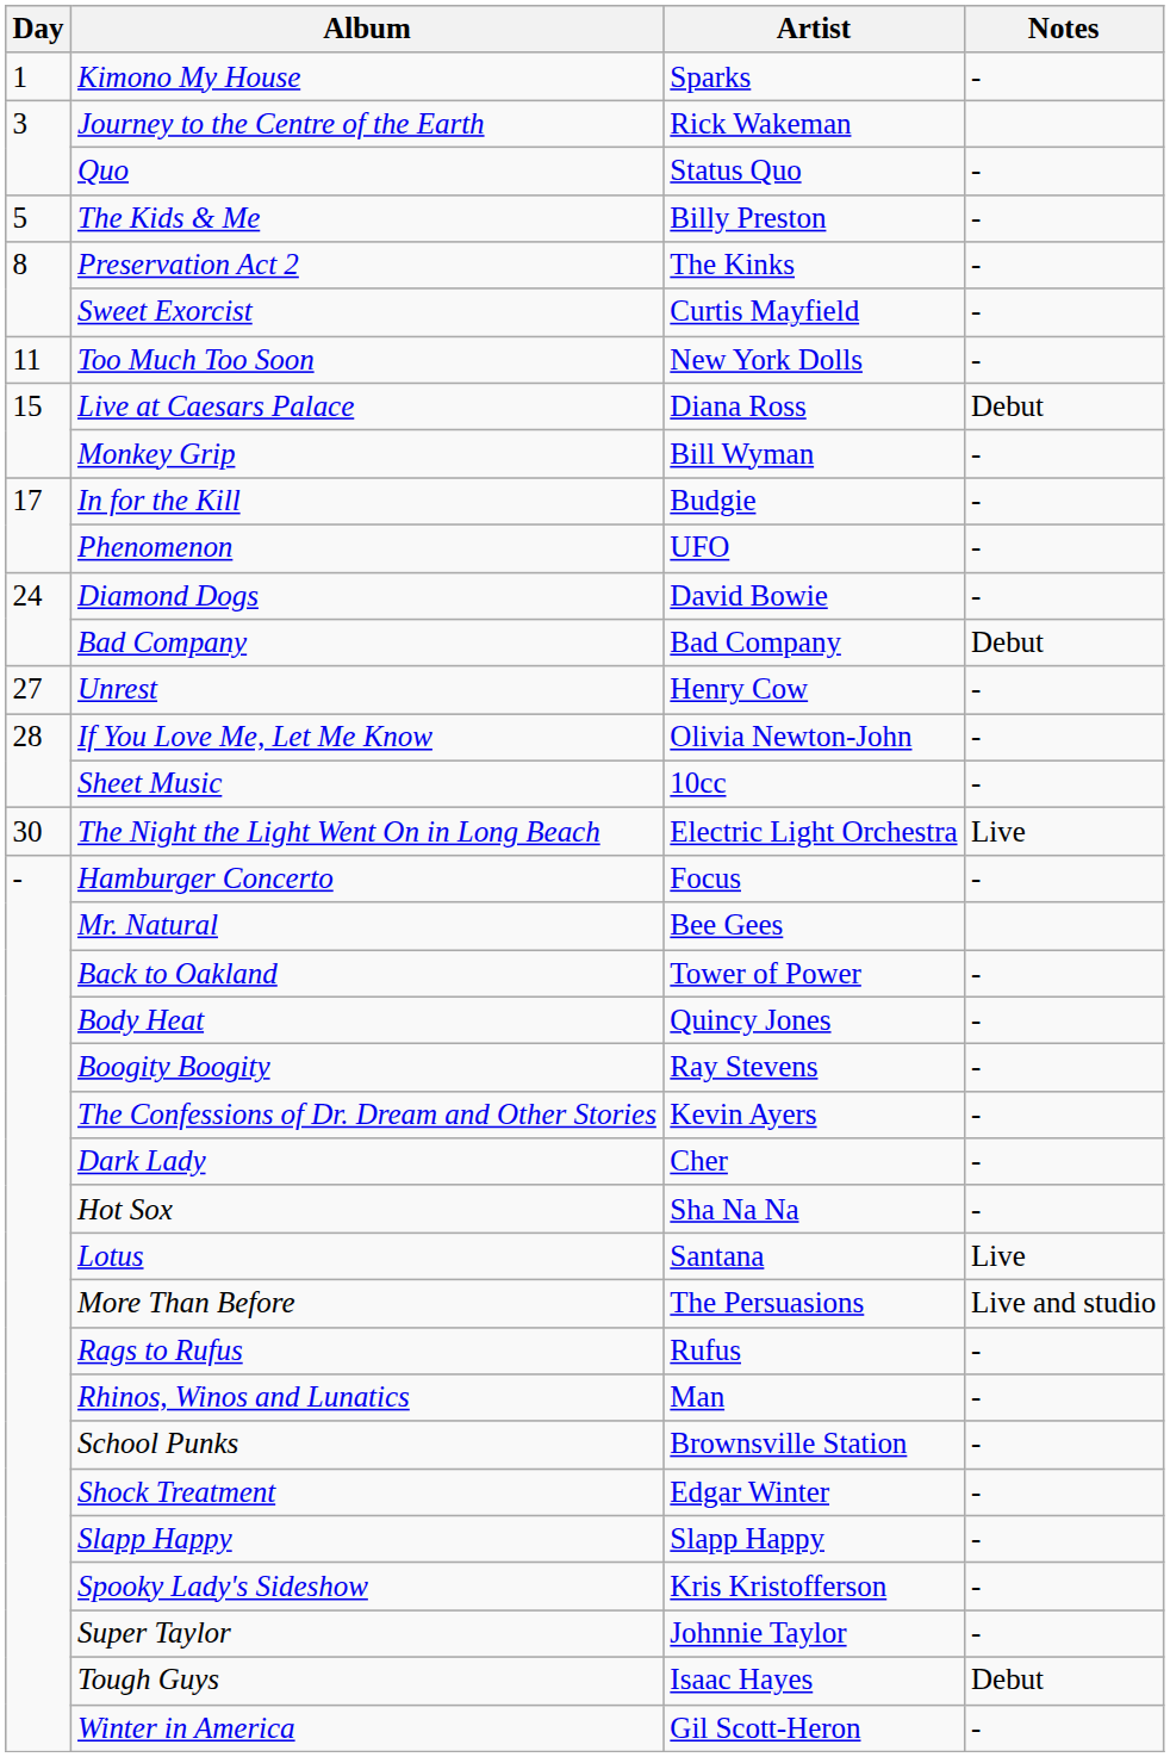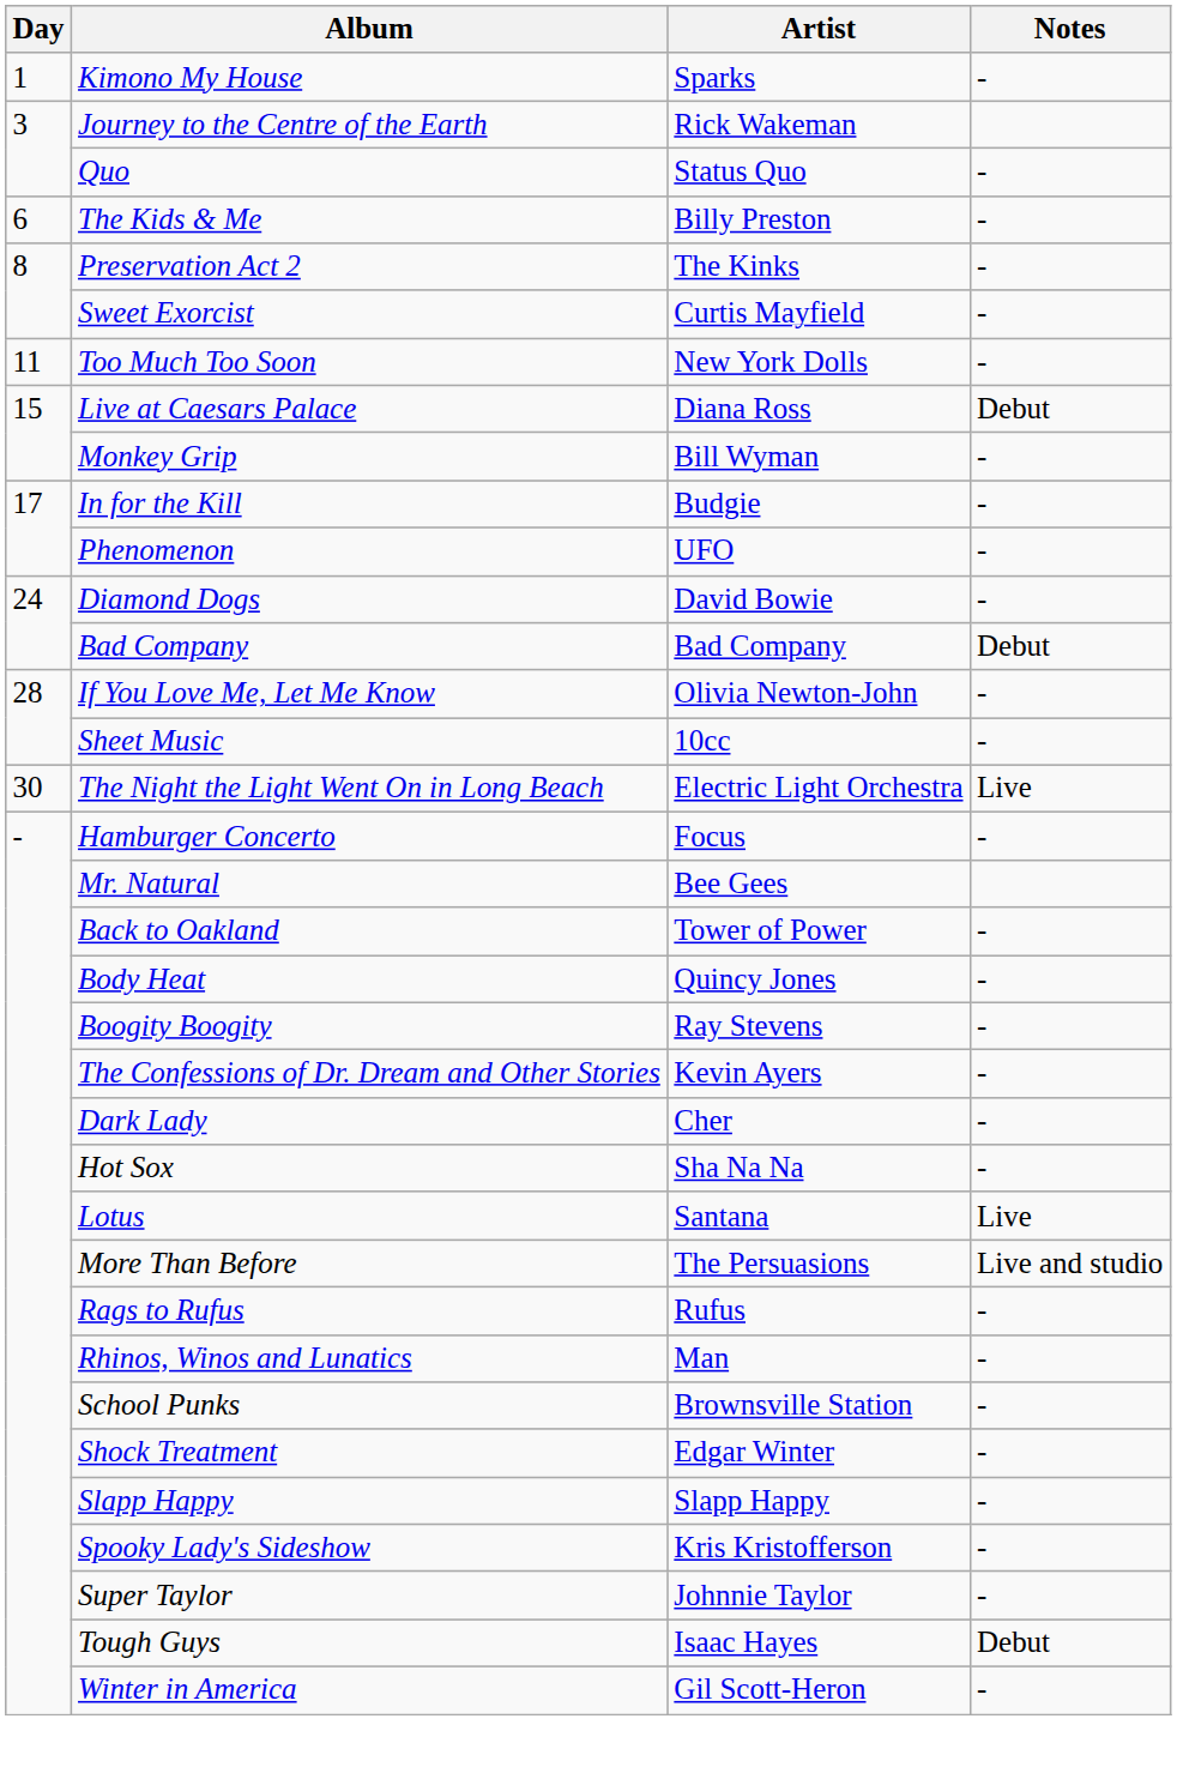 <table class="wikitable">
 <tr>
 <th>Day</th>
 <th>Album</th>
 <th>Artist</th>
 <th>Notes</th>
 </tr>
 <tr>
 <td rowspan="1" valign="top">1</td>
 <td><em><a href='#'>Kimono My House</a></em></td>
 <td><a href='#'>Sparks</a></td>
 <td>-</td>
 </tr>
 <tr>
 <td rowspan="2" valign="top">3</td>
 <td><em><a href='#'>Journey to the Centre of the Earth</a></em></td>
 <td><a href='#'>Rick Wakeman</a></td>
 <td></td>
 </tr>
 <tr>
 <td><em><a href='#'>Quo</a></em></td>
 <td><a href='#'>Status Quo</a></td>
 <td>-</td>
 </tr>
 <tr>
-<td rowspan="1" valign="top">5</td>
+<td rowspan="1" valign="top">6</td>
 <td><em><a href='#'>The Kids & Me</a></em></td>
 <td><a href='#'>Billy Preston</a></td>
 <td>-</td>
 </tr>
 <tr>
 <td rowspan="2" valign="top">8</td>
 <td><em><a href='#'>Preservation Act 2</a></em></td>
 <td><a href='#'>The Kinks</a></td>
 <td>-</td>
 </tr>
 <tr>
 <td><em><a href='#'>Sweet Exorcist</a></em></td>
 <td><a href='#'>Curtis Mayfield</a></td>
 <td>-</td>
 </tr>
 <tr>
 <td rowspan="1" valign="top">11</td>
 <td><em><a href='#'>Too Much Too Soon</a></em></td>
 <td><a href='#'>New York Dolls</a></td>
 <td>-</td>
 </tr>
 <tr>
 <td rowspan="2" valign="top">15</td>
 <td><em><a href='#'>Live at Caesars Palace</a></em></td>
 <td><a href='#'>Diana Ross</a></td>
 <td>Debut</td>
 </tr>
 <tr>
 <td><em><a href='#'>Monkey Grip</a></em></td>
 <td><a href='#'>Bill Wyman</a></td>
 <td>-</td>
 </tr>
 <tr>
 <td rowspan="2" valign="top">17</td>
 <td><em><a href='#'>In for the Kill</a></em></td>
 <td><a href='#'>Budgie</a></td>
 <td>-</td>
 </tr>
 <tr>
 <td><em><a href='#'>Phenomenon</a></em></td>
 <td><a href='#'>UFO</a></td>
 <td>-</td>
 </tr>
 <tr>
 <td rowspan="2" valign="top">24</td>
 <td><em><a href='#'>Diamond Dogs</a></em></td>
 <td><a href='#'>David Bowie</a></td>
 <td>-</td>
 </tr>
 <tr>
 <td><em><a href='#'>Bad Company</a></em></td>
 <td><a href='#'>Bad Company</a></td>
 <td>Debut</td>
-</tr>
-<tr>
-<td rowspan="1" valign="top">27</td>
-<td><em><a href='#'>Unrest</a></em></td>
-<td><a href='#'>Henry Cow</a></td>
-<td>-</td>
 </tr>
 <tr>
 <td rowspan="2" valign="top">28</td>
 <td><em><a href='#'>If You Love Me, Let Me Know</a></em></td>
 <td><a href='#'>Olivia Newton-John</a></td>
 <td>-</td>
 </tr>
 <tr>
 <td><em><a href='#'>Sheet Music</a></em></td>
 <td><a href='#'>10cc</a></td>
 <td>-</td>
 </tr>
 <tr>
 <td rowspan="1" valign="top">30</td>
 <td><em><a href='#'>The Night the Light Went On in Long Beach</a></em></td>
 <td><a href='#'>Electric Light Orchestra</a></td>
 <td>Live</td>
 </tr>
 <tr>
 <td rowspan="21" valign="top">-</td>
 <td><em><a href='#'>Hamburger Concerto</a></em></td>
 <td><a href='#'>Focus</a></td>
 <td>-</td>
 </tr>
 <tr>
 <td><em><a href='#'>Mr. Natural</a></em></td>
 <td><a href='#'>Bee Gees</a></td>
 <td></td>
 </tr>
 <tr>
 <td><em><a href='#'>Back to Oakland</a></em></td>
 <td><a href='#'>Tower of Power</a></td>
 <td>-</td>
 </tr>
 <tr>
 <td><em><a href='#'>Body Heat</a></em></td>
 <td><a href='#'>Quincy Jones</a></td>
 <td>-</td>
 </tr>
 <tr>
 <td><em><a href='#'>Boogity Boogity</a></em></td>
 <td><a href='#'>Ray Stevens</a></td>
 <td>-</td>
 </tr>
 <tr>
 <td><em><a href='#'>The Confessions of Dr. Dream and Other Stories</a></em></td>
 <td><a href='#'>Kevin Ayers</a></td>
 <td>-</td>
 </tr>
 <tr>
 <td><em><a href='#'>Dark Lady</a></em></td>
 <td><a href='#'>Cher</a></td>
 <td>-</td>
 </tr>
 <tr>
 <td><em>Hot Sox</em></td>
 <td><a href='#'>Sha Na Na</a></td>
 <td>-</td>
 </tr>
 <tr>
 <td><em><a href='#'>Lotus</a></em></td>
 <td><a href='#'>Santana</a></td>
 <td>Live</td>
 </tr>
 <tr>
 <td><em>More Than Before</em></td>
 <td><a href='#'>The Persuasions</a></td>
 <td>Live and studio</td>
 </tr>
 <tr>
 <td><em><a href='#'>Rags to Rufus</a></em></td>
 <td><a href='#'>Rufus</a></td>
 <td>-</td>
 </tr>
 <tr>
 <td><em><a href='#'>Rhinos, Winos and Lunatics</a></em></td>
 <td><a href='#'>Man</a></td>
 <td>-</td>
 </tr>
 <tr>
 <td><em>School Punks</em></td>
 <td><a href='#'>Brownsville Station</a></td>
 <td>-</td>
 </tr>
 <tr>
 <td><em><a href='#'>Shock Treatment</a></em></td>
 <td><a href='#'>Edgar Winter</a></td>
 <td>-</td>
 </tr>
 <tr>
 <td><em><a href='#'>Slapp Happy</a></em></td>
 <td><a href='#'>Slapp Happy</a></td>
 <td>-</td>
 </tr>
 <tr>
 <td><em><a href='#'>Spooky Lady's Sideshow</a></em></td>
 <td><a href='#'>Kris Kristofferson</a></td>
 <td>-</td>
 </tr>
 <tr>
 <td><em>Super Taylor</em></td>
 <td><a href='#'>Johnnie Taylor</a></td>
 <td>-</td>
 </tr>
 <tr>
 <td><em>Tough Guys</em></td>
 <td><a href='#'>Isaac Hayes</a></td>
 <td>Debut</td>
 </tr>
 <tr>
 <td><em><a href='#'>Winter in America</a></em></td>
 <td><a href='#'>Gil Scott-Heron</a></td>
 <td>-</td>
 </tr>
 <tr>
 </tr>
 </table>
